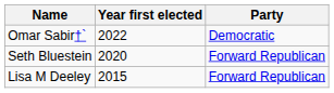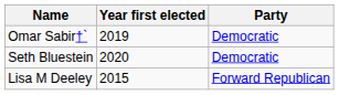 <table class="wikitable">
 <tr>
 <th>Name</th>
 <th>Year first elected</th>
 <th>Party</th>
 </tr>
 <tr>
 <td>Omar Sabir<a href='#'>†`</a></td>
-<td>2022</td>
+<td>2019</td>
 <td><a href='#'>Democratic</a></td>
 </tr>
 <tr>
 <td>Seth Bluestein</td>
 <td>2020</td>
-<td><a href='#'>Forward Republican</a></td>
+<td><a href='#'>Democratic</a></td>
 </tr>
 <tr>
 <td>Lisa M Deeley</td>
 <td>2015</td>
 <td><a href='#'>Forward Republican</a></td>
 </tr>
 </table>
